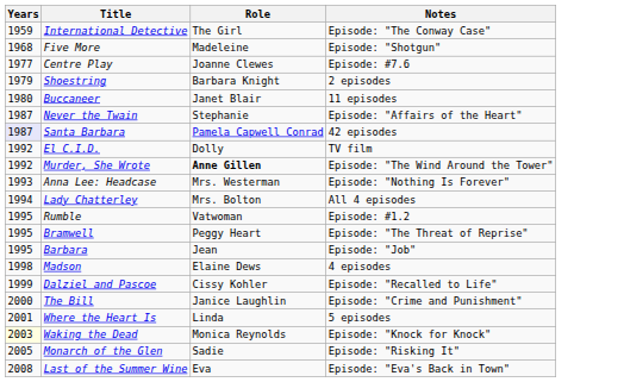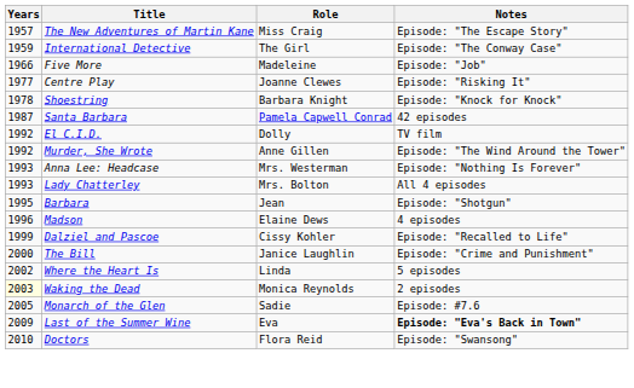 <table class="wikitable">
 <tr>
 <th>Years</th>
 <th>Title</th>
 <th>Role</th>
 <th>Notes</th>
 </tr>
 <tr>
+<td>1957</td>
+<td><em><a href='#'>The New Adventures of Martin Kane</a></em></td>
+<td>Miss Craig</td>
+<td>Episode: "The Escape Story"</td>
+</tr>
+<tr>
 <td>1959</td>
 <td><em><a href='#'>International Detective</a></em></td>
 <td>The Girl</td>
 <td>Episode: "The Conway Case"</td>
 </tr>
 <tr>
-<td>1968</td>
+<td>1966</td>
 <td><em>Five More</em></td>
 <td>Madeleine</td>
-<td>Episode: "Shotgun"</td>
+<td>Episode: "Job"</td>
 </tr>
 <tr>
 <td>1977</td>
 <td><em>Centre Play</em></td>
 <td>Joanne Clewes</td>
-<td>Episode: #7.6</td>
+<td>Episode: "Risking It"</td>
 </tr>
 <tr>
-<td>1979</td>
+<td>1978</td>
 <td><em><a href='#'>Shoestring</a></em></td>
 <td>Barbara Knight</td>
-<td>2 episodes</td>
-</tr>
-<tr>
-<td>1980</td>
-<td><em><a href='#'>Buccaneer</a></em></td>
-<td>Janet Blair</td>
-<td>11 episodes</td>
+<td>Episode: "Knock for Knock"</td>
 </tr>
 <tr>
 <td>1987</td>
-<td><em><a href='#'>Never the Twain</a></em></td>
-<td>Stephanie</td>
-<td>Episode: "Affairs of the Heart"</td>
-</tr>
-<tr>
-<td style="background: lavender;">1987</td>
 <td><em><a href='#'>Santa Barbara</a></em></td>
 <td><a href='#'>Pamela Capwell Conrad</a></td>
 <td>42 episodes</td>
 </tr>
 <tr>
 <td>1992</td>
 <td><em><a href='#'>El C.I.D.</a></em></td>
 <td>Dolly</td>
 <td>TV film</td>
 </tr>
 <tr>
 <td>1992</td>
 <td><em><a href='#'>Murder, She Wrote</a></em></td>
-<td><strong>Anne Gillen</strong></td>
+<td>Anne Gillen</td>
 <td>Episode: "The Wind Around the Tower"</td>
 </tr>
 <tr>
 <td>1993</td>
 <td><em>Anna Lee: Headcase</em></td>
 <td>Mrs. Westerman</td>
 <td>Episode: "Nothing Is Forever"</td>
 </tr>
 <tr>
-<td>1994</td>
+<td>1993</td>
 <td><em><a href='#'>Lady Chatterley</a></em></td>
 <td>Mrs. Bolton</td>
 <td>All 4 episodes</td>
 </tr>
 <tr>
 <td>1995</td>
-<td><em>Rumble</em></td>
-<td>Vatwoman</td>
-<td>Episode: #1.2</td>
+<td><em><a href='#'>Barbara</a></em></td>
+<td>Jean</td>
+<td>Episode: "Shotgun"</td>
 </tr>
 <tr>
-<td>1995</td>
-<td><em><a href='#'>Bramwell</a></em></td>
-<td>Peggy Heart</td>
-<td>Episode: "The Threat of Reprise"</td>
-</tr>
-<tr>
-<td>1995</td>
-<td><em><a href='#'>Barbara</a></em></td>
-<td>Jean</td>
-<td>Episode: "Job"</td>
-</tr>
-<tr>
-<td>1998</td>
+<td>1996</td>
 <td><em><a href='#'>Madson</a></em></td>
 <td>Elaine Dews</td>
 <td>4 episodes</td>
 </tr>
 <tr>
 <td>1999</td>
 <td><em><a href='#'>Dalziel and Pascoe</a></em></td>
 <td>Cissy Kohler</td>
 <td>Episode: "Recalled to Life"</td>
 </tr>
 <tr>
 <td>2000</td>
 <td><em><a href='#'>The Bill</a></em></td>
 <td>Janice Laughlin</td>
 <td>Episode: "Crime and Punishment"</td>
 </tr>
 <tr>
-<td>2001</td>
+<td>2002</td>
 <td><em><a href='#'>Where the Heart Is</a></em></td>
 <td>Linda</td>
 <td>5 episodes</td>
 </tr>
 <tr>
 <td style="background: lightyellow;">2003</td>
 <td><em><a href='#'>Waking the Dead</a></em></td>
 <td>Monica Reynolds</td>
-<td>Episode: "Knock for Knock"</td>
+<td>2 episodes</td>
 </tr>
 <tr>
 <td>2005</td>
 <td><em><a href='#'>Monarch of the Glen</a></em></td>
 <td>Sadie</td>
-<td>Episode: "Risking It"</td>
+<td>Episode: #7.6</td>
 </tr>
 <tr>
-<td>2008</td>
+<td>2009</td>
 <td><em><a href='#'>Last of the Summer Wine</a></em></td>
 <td>Eva</td>
-<td>Episode: "Eva's Back in Town"</td>
+<td><strong>Episode: "Eva's Back in Town"</strong></td>
+</tr>
+<tr>
+<td>2010</td>
+<td><em><a href='#'>Doctors</a></em></td>
+<td>Flora Reid</td>
+<td>Episode: "Swansong"</td>
 </tr>
 </table>
